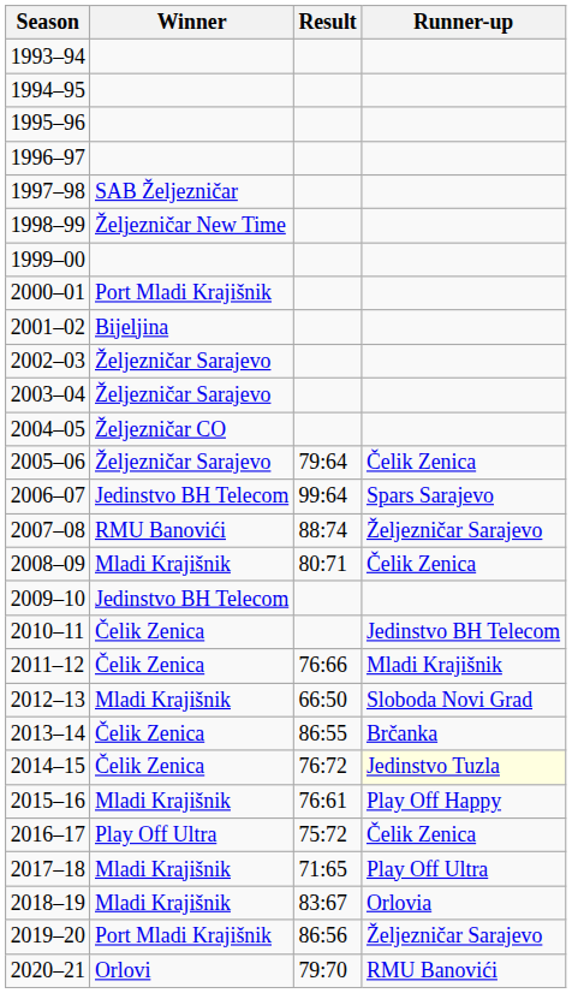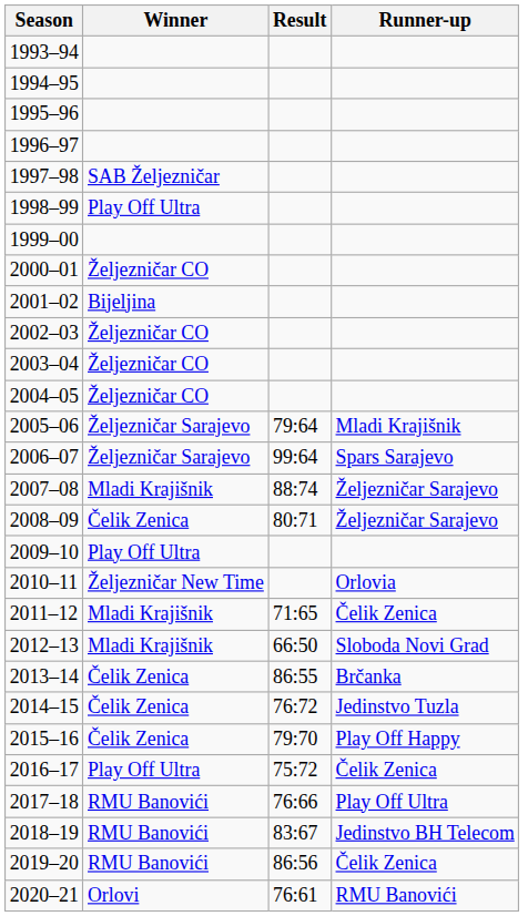 <table class="wikitable">
 <tr>
 <th>Season</th>
 <th>Winner</th>
 <th>Result</th>
 <th>Runner-up</th>
 </tr>
 <tr>
 <td>1993–94</td>
 <td></td>
 <td></td>
 <td></td>
 </tr>
 <tr>
 <td>1994–95</td>
 <td></td>
 <td></td>
 <td></td>
 </tr>
 <tr>
 <td>1995–96</td>
 <td></td>
 <td></td>
 <td></td>
 </tr>
 <tr>
 <td>1996–97</td>
 <td></td>
 <td></td>
 <td></td>
 </tr>
 <tr>
 <td>1997–98</td>
 <td><a href='#'>SAB Željezničar</a></td>
 <td></td>
 <td></td>
 </tr>
 <tr>
 <td>1998–99</td>
-<td><a href='#'>Željezničar New Time</a></td>
+<td><a href='#'>Play Off Ultra</a></td>
 <td></td>
 <td></td>
 </tr>
 <tr>
 <td>1999–00</td>
 <td></td>
 <td></td>
 <td></td>
 </tr>
 <tr>
 <td>2000–01</td>
-<td><a href='#'>Port Mladi Krajišnik</a></td>
+<td><a href='#'>Željezničar CO</a></td>
 <td></td>
 <td></td>
 </tr>
 <tr>
 <td>2001–02</td>
 <td><a href='#'>Bijeljina</a></td>
 <td></td>
 <td></td>
 </tr>
 <tr>
 <td>2002–03</td>
-<td><a href='#'>Željezničar Sarajevo</a></td>
+<td><a href='#'>Željezničar CO</a></td>
 <td></td>
 <td></td>
 </tr>
 <tr>
 <td>2003–04</td>
-<td><a href='#'>Željezničar Sarajevo</a></td>
+<td><a href='#'>Željezničar CO</a></td>
 <td></td>
 <td></td>
 </tr>
 <tr>
 <td>2004–05</td>
 <td><a href='#'>Željezničar CO</a></td>
 <td></td>
 <td></td>
 </tr>
 <tr>
 <td>2005–06</td>
 <td><a href='#'>Željezničar Sarajevo</a></td>
 <td>79:64</td>
-<td><a href='#'>Čelik Zenica</a></td>
+<td><a href='#'>Mladi Krajišnik</a></td>
 </tr>
 <tr>
 <td>2006–07</td>
-<td><a href='#'>Jedinstvo BH Telecom</a></td>
+<td><a href='#'>Željezničar Sarajevo</a></td>
 <td>99:64</td>
 <td><a href='#'>Spars Sarajevo</a></td>
 </tr>
 <tr>
 <td>2007–08</td>
-<td><a href='#'>RMU Banovići</a></td>
+<td><a href='#'>Mladi Krajišnik</a></td>
 <td>88:74</td>
 <td><a href='#'>Željezničar Sarajevo</a></td>
 </tr>
 <tr>
 <td>2008–09</td>
-<td><a href='#'>Mladi Krajišnik</a></td>
+<td><a href='#'>Čelik Zenica</a></td>
 <td>80:71</td>
-<td><a href='#'>Čelik Zenica</a></td>
+<td><a href='#'>Željezničar Sarajevo</a></td>
 </tr>
 <tr>
 <td>2009–10</td>
-<td><a href='#'>Jedinstvo BH Telecom</a></td>
+<td><a href='#'>Play Off Ultra</a></td>
 <td></td>
 <td></td>
 </tr>
 <tr>
 <td>2010–11</td>
-<td><a href='#'>Čelik Zenica</a></td>
+<td><a href='#'>Željezničar New Time</a></td>
 <td></td>
-<td><a href='#'>Jedinstvo BH Telecom</a></td>
+<td><a href='#'>Orlovia</a></td>
 </tr>
 <tr>
 <td>2011–12</td>
+<td><a href='#'>Mladi Krajišnik</a></td>
+<td>71:65</td>
 <td><a href='#'>Čelik Zenica</a></td>
-<td>76:66</td>
-<td><a href='#'>Mladi Krajišnik</a></td>
 </tr>
 <tr>
 <td>2012–13</td>
 <td><a href='#'>Mladi Krajišnik</a></td>
 <td>66:50</td>
 <td><a href='#'>Sloboda Novi Grad</a></td>
 </tr>
 <tr>
 <td>2013–14</td>
 <td><a href='#'>Čelik Zenica</a></td>
 <td>86:55</td>
 <td><a href='#'>Brčanka</a></td>
 </tr>
 <tr>
 <td>2014–15</td>
 <td><a href='#'>Čelik Zenica</a></td>
 <td>76:72</td>
-<td style="background: lightyellow;"><a href='#'>Jedinstvo Tuzla</a></td>
+<td><a href='#'>Jedinstvo Tuzla</a></td>
 </tr>
 <tr>
 <td>2015–16</td>
-<td><a href='#'>Mladi Krajišnik</a></td>
-<td>76:61</td>
+<td><a href='#'>Čelik Zenica</a></td>
+<td>79:70</td>
 <td><a href='#'>Play Off Happy</a></td>
 </tr>
 <tr>
 <td>2016–17</td>
 <td><a href='#'>Play Off Ultra</a></td>
 <td>75:72</td>
 <td><a href='#'>Čelik Zenica</a></td>
 </tr>
 <tr>
 <td>2017–18</td>
-<td><a href='#'>Mladi Krajišnik</a></td>
-<td>71:65</td>
+<td><a href='#'>RMU Banovići</a></td>
+<td>76:66</td>
 <td><a href='#'>Play Off Ultra</a></td>
 </tr>
 <tr>
 <td>2018–19</td>
-<td><a href='#'>Mladi Krajišnik</a></td>
+<td><a href='#'>RMU Banovići</a></td>
 <td>83:67</td>
-<td><a href='#'>Orlovia</a></td>
+<td><a href='#'>Jedinstvo BH Telecom</a></td>
 </tr>
 <tr>
 <td>2019–20</td>
-<td><a href='#'>Port Mladi Krajišnik</a></td>
+<td><a href='#'>RMU Banovići</a></td>
 <td>86:56</td>
-<td><a href='#'>Željezničar Sarajevo</a></td>
+<td><a href='#'>Čelik Zenica</a></td>
 </tr>
 <tr>
 <td>2020–21</td>
 <td><a href='#'>Orlovi</a></td>
-<td>79:70</td>
+<td>76:61</td>
 <td><a href='#'>RMU Banovići</a></td>
 </tr>
 </table>
